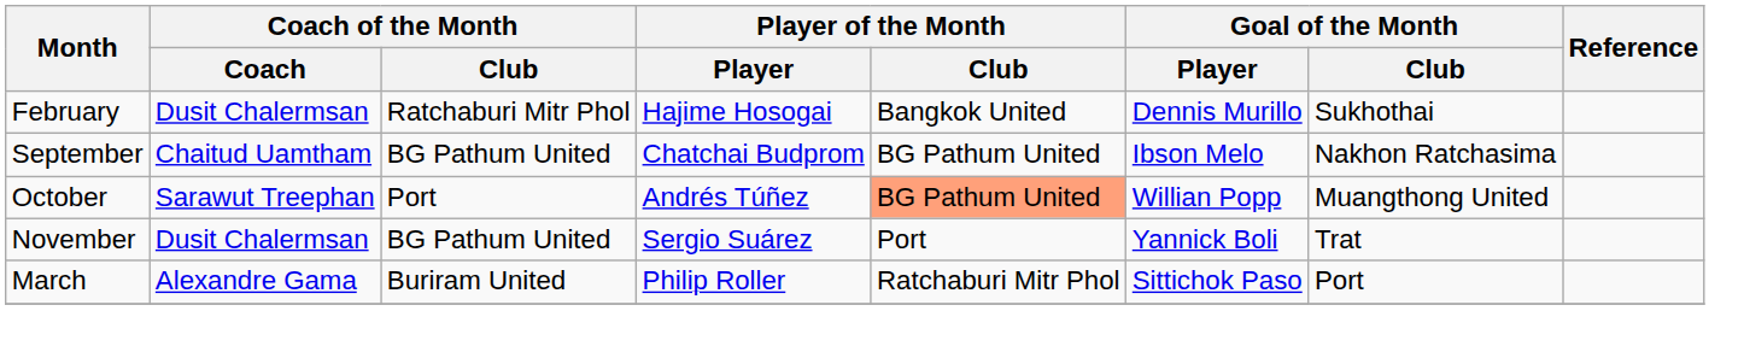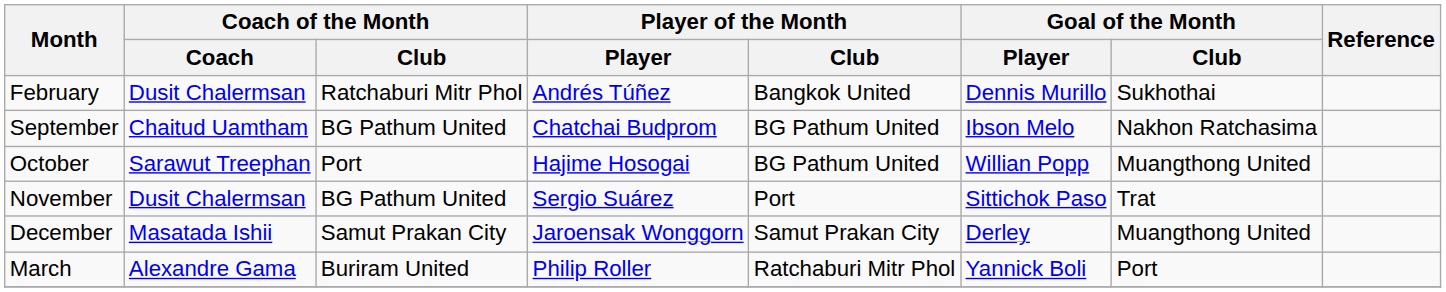 <table class="wikitable">
 <tr>
 <th rowspan="2">Month</th>
 <th colspan="2">Coach of the Month</th>
 <th colspan="2">Player of the Month</th>
 <th colspan="2">Goal of the Month</th>
 <th rowspan="2">Reference</th>
 </tr>
 <tr>
 <th>Coach</th>
 <th>Club</th>
 <th>Player</th>
 <th>Club</th>
 <th>Player</th>
 <th>Club</th>
 </tr>
 <tr>
 <td>February</td>
 <td> <a href='#'>Dusit Chalermsan</a></td>
 <td>Ratchaburi Mitr Phol</td>
-<td> <a href='#'>Hajime Hosogai</a></td>
+<td> <a href='#'>Andrés Túñez</a></td>
 <td>Bangkok United</td>
 <td> <a href='#'>Dennis Murillo</a></td>
 <td>Sukhothai</td>
 <td></td>
 </tr>
 <tr>
 <td>September</td>
 <td> <a href='#'>Chaitud Uamtham</a></td>
 <td>BG Pathum United</td>
 <td> <a href='#'>Chatchai Budprom</a></td>
 <td>BG Pathum United</td>
 <td> <a href='#'>Ibson Melo</a></td>
 <td>Nakhon Ratchasima</td>
 <td></td>
 </tr>
 <tr>
 <td>October</td>
 <td> <a href='#'>Sarawut Treephan</a></td>
 <td>Port</td>
-<td> <a href='#'>Andrés Túñez</a></td>
-<td style="background: lightsalmon;">BG Pathum United</td>
+<td> <a href='#'>Hajime Hosogai</a></td>
+<td>BG Pathum United</td>
 <td> <a href='#'>Willian Popp</a></td>
 <td>Muangthong United</td>
 <td></td>
 </tr>
 <tr>
 <td>November</td>
 <td> <a href='#'>Dusit Chalermsan</a></td>
 <td>BG Pathum United</td>
 <td> <a href='#'>Sergio Suárez</a></td>
 <td>Port</td>
-<td> <a href='#'>Yannick Boli</a></td>
+<td> <a href='#'>Sittichok Paso</a></td>
 <td>Trat</td>
+<td></td>
+</tr>
+<tr>
+<td>December</td>
+<td> <a href='#'>Masatada Ishii</a></td>
+<td>Samut Prakan City</td>
+<td> <a href='#'>Jaroensak Wonggorn</a></td>
+<td>Samut Prakan City</td>
+<td> <a href='#'>Derley</a></td>
+<td>Muangthong United</td>
 <td></td>
 </tr>
 <tr>
 <td>March</td>
 <td> <a href='#'>Alexandre Gama</a></td>
 <td>Buriram United</td>
 <td> <a href='#'>Philip Roller</a></td>
 <td>Ratchaburi Mitr Phol</td>
-<td> <a href='#'>Sittichok Paso</a></td>
+<td> <a href='#'>Yannick Boli</a></td>
 <td>Port</td>
 <td></td>
 </tr>
 <tr>
 </tr>
 </table>
